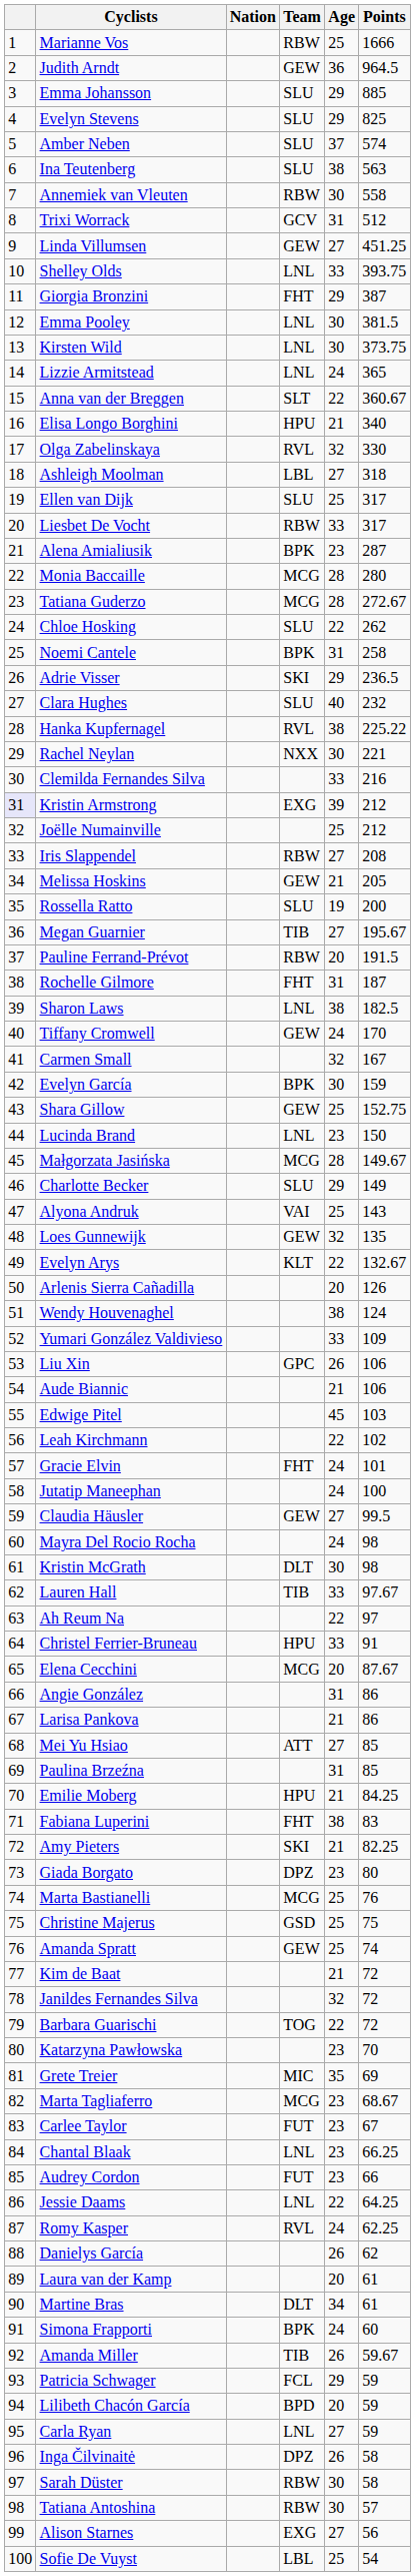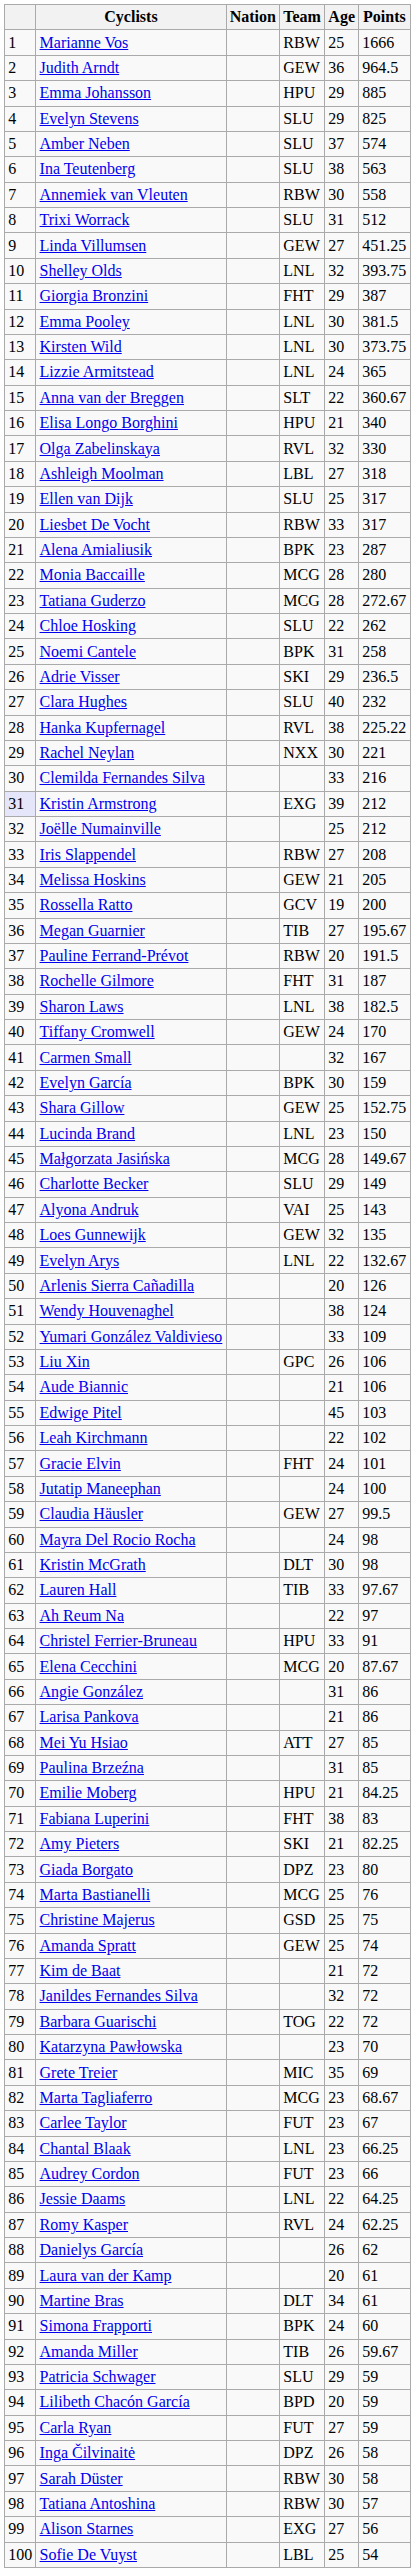 <table class="wikitable sortable">
 <tr style=background:#ccccff;>
 <th></th>
 <th>Cyclists</th>
 <th>Nation</th>
 <th>Team</th>
 <th>Age</th>
 <th>Points</th>
 </tr>
 <tr>
 <td>1</td>
 <td><a href='#'>Marianne Vos</a></td>
 <td></td>
 <td>RBW</td>
 <td>25</td>
 <td>1666</td>
 </tr>
 <tr>
 <td>2</td>
 <td><a href='#'>Judith Arndt</a></td>
 <td></td>
 <td>GEW</td>
 <td>36</td>
 <td>964.5</td>
 </tr>
 <tr>
 <td>3</td>
 <td><a href='#'>Emma Johansson</a></td>
 <td></td>
-<td>SLU</td>
+<td>HPU</td>
 <td>29</td>
 <td>885</td>
 </tr>
 <tr>
 <td>4</td>
 <td><a href='#'>Evelyn Stevens</a></td>
 <td></td>
 <td>SLU</td>
 <td>29</td>
 <td>825</td>
 </tr>
 <tr>
 <td>5</td>
 <td><a href='#'>Amber Neben</a></td>
 <td></td>
 <td>SLU</td>
 <td>37</td>
 <td>574</td>
 </tr>
 <tr>
 <td>6</td>
 <td><a href='#'>Ina Teutenberg</a></td>
 <td></td>
 <td>SLU</td>
 <td>38</td>
 <td>563</td>
 </tr>
 <tr>
 <td>7</td>
 <td><a href='#'>Annemiek van Vleuten</a></td>
 <td></td>
 <td>RBW</td>
 <td>30</td>
 <td>558</td>
 </tr>
 <tr>
 <td>8</td>
 <td><a href='#'>Trixi Worrack</a></td>
 <td></td>
-<td>GCV</td>
+<td>SLU</td>
 <td>31</td>
 <td>512</td>
 </tr>
 <tr>
 <td>9</td>
 <td><a href='#'>Linda Villumsen</a></td>
 <td></td>
 <td>GEW</td>
 <td>27</td>
 <td>451.25</td>
 </tr>
 <tr>
 <td>10</td>
 <td><a href='#'>Shelley Olds</a></td>
 <td></td>
 <td>LNL</td>
-<td>33</td>
+<td>32</td>
 <td>393.75</td>
 </tr>
 <tr>
 <td>11</td>
 <td><a href='#'>Giorgia Bronzini</a></td>
 <td></td>
 <td>FHT</td>
 <td>29</td>
 <td>387</td>
 </tr>
 <tr>
 <td>12</td>
 <td><a href='#'>Emma Pooley</a></td>
 <td></td>
 <td>LNL</td>
 <td>30</td>
 <td>381.5</td>
 </tr>
 <tr>
 <td>13</td>
 <td><a href='#'>Kirsten Wild</a></td>
 <td></td>
 <td>LNL</td>
 <td>30</td>
 <td>373.75</td>
 </tr>
 <tr>
 <td>14</td>
 <td><a href='#'>Lizzie Armitstead</a></td>
 <td></td>
 <td>LNL</td>
 <td>24</td>
 <td>365</td>
 </tr>
 <tr>
 <td>15</td>
 <td><a href='#'>Anna van der Breggen</a></td>
 <td></td>
 <td>SLT</td>
 <td>22</td>
 <td>360.67</td>
 </tr>
 <tr>
 <td>16</td>
 <td><a href='#'>Elisa Longo Borghini</a></td>
 <td></td>
 <td>HPU</td>
 <td>21</td>
 <td>340</td>
 </tr>
 <tr>
 <td>17</td>
 <td><a href='#'>Olga Zabelinskaya</a></td>
 <td></td>
 <td>RVL</td>
 <td>32</td>
 <td>330</td>
 </tr>
 <tr>
 <td>18</td>
 <td><a href='#'>Ashleigh Moolman</a></td>
 <td></td>
 <td>LBL</td>
 <td>27</td>
 <td>318</td>
 </tr>
 <tr>
 <td>19</td>
 <td><a href='#'>Ellen van Dijk</a></td>
 <td></td>
 <td>SLU</td>
 <td>25</td>
 <td>317</td>
 </tr>
 <tr>
 <td>20</td>
 <td><a href='#'>Liesbet De Vocht</a></td>
 <td></td>
 <td>RBW</td>
 <td>33</td>
 <td>317</td>
 </tr>
 <tr>
 <td>21</td>
 <td><a href='#'>Alena Amialiusik</a></td>
 <td></td>
 <td>BPK</td>
 <td>23</td>
 <td>287</td>
 </tr>
 <tr>
 <td>22</td>
 <td><a href='#'>Monia Baccaille</a></td>
 <td></td>
 <td>MCG</td>
 <td>28</td>
 <td>280</td>
 </tr>
 <tr>
 <td>23</td>
 <td><a href='#'>Tatiana Guderzo</a></td>
 <td></td>
 <td>MCG</td>
 <td>28</td>
 <td>272.67</td>
 </tr>
 <tr>
 <td>24</td>
 <td><a href='#'>Chloe Hosking</a></td>
 <td></td>
 <td>SLU</td>
 <td>22</td>
 <td>262</td>
 </tr>
 <tr>
 <td>25</td>
 <td><a href='#'>Noemi Cantele</a></td>
 <td></td>
 <td>BPK</td>
 <td>31</td>
 <td>258</td>
 </tr>
 <tr>
 <td>26</td>
 <td><a href='#'>Adrie Visser</a></td>
 <td></td>
 <td>SKI</td>
 <td>29</td>
 <td>236.5</td>
 </tr>
 <tr>
 <td>27</td>
 <td><a href='#'>Clara Hughes</a></td>
 <td></td>
 <td>SLU</td>
 <td>40</td>
 <td>232</td>
 </tr>
 <tr>
 <td>28</td>
 <td><a href='#'>Hanka Kupfernagel</a></td>
 <td></td>
 <td>RVL</td>
 <td>38</td>
 <td>225.22</td>
 </tr>
 <tr>
 <td>29</td>
 <td><a href='#'>Rachel Neylan</a></td>
 <td></td>
 <td>NXX</td>
 <td>30</td>
 <td>221</td>
 </tr>
 <tr>
 <td>30</td>
 <td><a href='#'>Clemilda Fernandes Silva</a></td>
 <td></td>
 <td></td>
 <td>33</td>
 <td>216</td>
 </tr>
 <tr>
 <td style="background: lavender;">31</td>
 <td><a href='#'>Kristin Armstrong</a></td>
 <td></td>
 <td>EXG</td>
 <td>39</td>
 <td>212</td>
 </tr>
 <tr>
 <td>32</td>
 <td><a href='#'>Joëlle Numainville</a></td>
 <td></td>
 <td></td>
 <td>25</td>
 <td>212</td>
 </tr>
 <tr>
 <td>33</td>
 <td><a href='#'>Iris Slappendel</a></td>
 <td></td>
 <td>RBW</td>
 <td>27</td>
 <td>208</td>
 </tr>
 <tr>
 <td>34</td>
 <td><a href='#'>Melissa Hoskins</a></td>
 <td></td>
 <td>GEW</td>
 <td>21</td>
 <td>205</td>
 </tr>
 <tr>
 <td>35</td>
 <td><a href='#'>Rossella Ratto</a></td>
 <td></td>
-<td>SLU</td>
+<td>GCV</td>
 <td>19</td>
 <td>200</td>
 </tr>
 <tr>
 <td>36</td>
 <td><a href='#'>Megan Guarnier</a></td>
 <td></td>
 <td>TIB</td>
 <td>27</td>
 <td>195.67</td>
 </tr>
 <tr>
 <td>37</td>
 <td><a href='#'>Pauline Ferrand-Prévot</a></td>
 <td></td>
 <td>RBW</td>
 <td>20</td>
 <td>191.5</td>
 </tr>
 <tr>
 <td>38</td>
 <td><a href='#'>Rochelle Gilmore</a></td>
 <td></td>
 <td>FHT</td>
 <td>31</td>
 <td>187</td>
 </tr>
 <tr>
 <td>39</td>
 <td><a href='#'>Sharon Laws</a></td>
 <td></td>
 <td>LNL</td>
 <td>38</td>
 <td>182.5</td>
 </tr>
 <tr>
 <td>40</td>
 <td><a href='#'>Tiffany Cromwell</a></td>
 <td></td>
 <td>GEW</td>
 <td>24</td>
 <td>170</td>
 </tr>
 <tr>
 <td>41</td>
 <td><a href='#'>Carmen Small</a></td>
 <td></td>
 <td></td>
 <td>32</td>
 <td>167</td>
 </tr>
 <tr>
 <td>42</td>
 <td><a href='#'>Evelyn García</a></td>
 <td></td>
 <td>BPK</td>
 <td>30</td>
 <td>159</td>
 </tr>
 <tr>
 <td>43</td>
 <td><a href='#'>Shara Gillow</a></td>
 <td></td>
 <td>GEW</td>
 <td>25</td>
 <td>152.75</td>
 </tr>
 <tr>
 <td>44</td>
 <td><a href='#'>Lucinda Brand</a></td>
 <td></td>
 <td>LNL</td>
 <td>23</td>
 <td>150</td>
 </tr>
 <tr>
 <td>45</td>
 <td><a href='#'>Małgorzata Jasińska</a></td>
 <td></td>
 <td>MCG</td>
 <td>28</td>
 <td>149.67</td>
 </tr>
 <tr>
 <td>46</td>
 <td><a href='#'>Charlotte Becker</a></td>
 <td></td>
 <td>SLU</td>
 <td>29</td>
 <td>149</td>
 </tr>
 <tr>
 <td>47</td>
 <td><a href='#'>Alyona Andruk</a></td>
 <td></td>
 <td>VAI</td>
 <td>25</td>
 <td>143</td>
 </tr>
 <tr>
 <td>48</td>
 <td><a href='#'>Loes Gunnewijk</a></td>
 <td></td>
 <td>GEW</td>
 <td>32</td>
 <td>135</td>
 </tr>
 <tr>
 <td>49</td>
 <td><a href='#'>Evelyn Arys</a></td>
 <td></td>
-<td>KLT</td>
+<td>LNL</td>
 <td>22</td>
 <td>132.67</td>
 </tr>
 <tr>
 <td>50</td>
 <td><a href='#'>Arlenis Sierra Cañadilla</a></td>
 <td></td>
 <td></td>
 <td>20</td>
 <td>126</td>
 </tr>
 <tr>
 <td>51</td>
 <td><a href='#'>Wendy Houvenaghel</a></td>
 <td></td>
 <td></td>
 <td>38</td>
 <td>124</td>
 </tr>
 <tr>
 <td>52</td>
 <td><a href='#'>Yumari González Valdivieso</a></td>
 <td></td>
 <td></td>
 <td>33</td>
 <td>109</td>
 </tr>
 <tr>
 <td>53</td>
 <td><a href='#'>Liu Xin</a></td>
 <td></td>
 <td>GPC</td>
 <td>26</td>
 <td>106</td>
 </tr>
 <tr>
 <td>54</td>
 <td><a href='#'>Aude Biannic</a></td>
 <td></td>
 <td></td>
 <td>21</td>
 <td>106</td>
 </tr>
 <tr>
 <td>55</td>
 <td><a href='#'>Edwige Pitel</a></td>
 <td></td>
 <td></td>
 <td>45</td>
 <td>103</td>
 </tr>
 <tr>
 <td>56</td>
 <td><a href='#'>Leah Kirchmann</a></td>
 <td></td>
 <td></td>
 <td>22</td>
 <td>102</td>
 </tr>
 <tr>
 <td>57</td>
 <td><a href='#'>Gracie Elvin</a></td>
 <td></td>
 <td>FHT</td>
 <td>24</td>
 <td>101</td>
 </tr>
 <tr>
 <td>58</td>
 <td><a href='#'>Jutatip Maneephan</a></td>
 <td></td>
 <td></td>
 <td>24</td>
 <td>100</td>
 </tr>
 <tr>
 <td>59</td>
 <td><a href='#'>Claudia Häusler</a></td>
 <td></td>
 <td>GEW</td>
 <td>27</td>
 <td>99.5</td>
 </tr>
 <tr>
 <td>60</td>
 <td><a href='#'>Mayra Del Rocio Rocha</a></td>
 <td></td>
 <td></td>
 <td>24</td>
 <td>98</td>
 </tr>
 <tr>
 <td>61</td>
 <td><a href='#'>Kristin McGrath</a></td>
 <td></td>
 <td>DLT</td>
 <td>30</td>
 <td>98</td>
 </tr>
 <tr>
 <td>62</td>
 <td><a href='#'>Lauren Hall</a></td>
 <td></td>
 <td>TIB</td>
 <td>33</td>
 <td>97.67</td>
 </tr>
 <tr>
 <td>63</td>
 <td><a href='#'>Ah Reum Na</a></td>
 <td></td>
 <td></td>
 <td>22</td>
 <td>97</td>
 </tr>
 <tr>
 <td>64</td>
 <td><a href='#'>Christel Ferrier-Bruneau</a></td>
 <td></td>
 <td>HPU</td>
 <td>33</td>
 <td>91</td>
 </tr>
 <tr>
 <td>65</td>
 <td><a href='#'>Elena Cecchini</a></td>
 <td></td>
 <td>MCG</td>
 <td>20</td>
 <td>87.67</td>
 </tr>
 <tr>
 <td>66</td>
 <td><a href='#'>Angie González</a></td>
 <td></td>
 <td></td>
 <td>31</td>
 <td>86</td>
 </tr>
 <tr>
 <td>67</td>
 <td><a href='#'>Larisa Pankova</a></td>
 <td></td>
 <td></td>
 <td>21</td>
 <td>86</td>
 </tr>
 <tr>
 <td>68</td>
 <td><a href='#'>Mei Yu Hsiao</a></td>
 <td></td>
 <td>ATT</td>
 <td>27</td>
 <td>85</td>
 </tr>
 <tr>
 <td>69</td>
 <td><a href='#'>Paulina Brzeźna</a></td>
 <td></td>
 <td></td>
 <td>31</td>
 <td>85</td>
 </tr>
 <tr>
 <td>70</td>
 <td><a href='#'>Emilie Moberg</a></td>
 <td></td>
 <td>HPU</td>
 <td>21</td>
 <td>84.25</td>
 </tr>
 <tr>
 <td>71</td>
 <td><a href='#'>Fabiana Luperini</a></td>
 <td></td>
 <td>FHT</td>
 <td>38</td>
 <td>83</td>
 </tr>
 <tr>
 <td>72</td>
 <td><a href='#'>Amy Pieters</a></td>
 <td></td>
 <td>SKI</td>
 <td>21</td>
 <td>82.25</td>
 </tr>
 <tr>
 <td>73</td>
 <td><a href='#'>Giada Borgato</a></td>
 <td></td>
 <td>DPZ</td>
 <td>23</td>
 <td>80</td>
 </tr>
 <tr>
 <td>74</td>
 <td><a href='#'>Marta Bastianelli</a></td>
 <td></td>
 <td>MCG</td>
 <td>25</td>
 <td>76</td>
 </tr>
 <tr>
 <td>75</td>
 <td><a href='#'>Christine Majerus</a></td>
 <td></td>
 <td>GSD</td>
 <td>25</td>
 <td>75</td>
 </tr>
 <tr>
 <td>76</td>
 <td><a href='#'>Amanda Spratt</a></td>
 <td></td>
 <td>GEW</td>
 <td>25</td>
 <td>74</td>
 </tr>
 <tr>
 <td>77</td>
 <td><a href='#'>Kim de Baat</a></td>
 <td></td>
 <td></td>
 <td>21</td>
 <td>72</td>
 </tr>
 <tr>
 <td>78</td>
 <td><a href='#'>Janildes Fernandes Silva</a></td>
 <td></td>
 <td></td>
 <td>32</td>
 <td>72</td>
 </tr>
 <tr>
 <td>79</td>
 <td><a href='#'>Barbara Guarischi</a></td>
 <td></td>
 <td>TOG</td>
 <td>22</td>
 <td>72</td>
 </tr>
 <tr>
 <td>80</td>
 <td><a href='#'>Katarzyna Pawłowska</a></td>
 <td></td>
 <td></td>
 <td>23</td>
 <td>70</td>
 </tr>
 <tr>
 <td>81</td>
 <td><a href='#'>Grete Treier</a></td>
 <td></td>
 <td>MIC</td>
 <td>35</td>
 <td>69</td>
 </tr>
 <tr>
 <td>82</td>
 <td><a href='#'>Marta Tagliaferro</a></td>
 <td></td>
 <td>MCG</td>
 <td>23</td>
 <td>68.67</td>
 </tr>
 <tr>
 <td>83</td>
 <td><a href='#'>Carlee Taylor</a></td>
 <td></td>
 <td>FUT</td>
 <td>23</td>
 <td>67</td>
 </tr>
 <tr>
 <td>84</td>
 <td><a href='#'>Chantal Blaak</a></td>
 <td></td>
 <td>LNL</td>
 <td>23</td>
 <td>66.25</td>
 </tr>
 <tr>
 <td>85</td>
 <td><a href='#'>Audrey Cordon</a></td>
 <td></td>
 <td>FUT</td>
 <td>23</td>
 <td>66</td>
 </tr>
 <tr>
 <td>86</td>
 <td><a href='#'>Jessie Daams</a></td>
 <td></td>
 <td>LNL</td>
 <td>22</td>
 <td>64.25</td>
 </tr>
 <tr>
 <td>87</td>
 <td><a href='#'>Romy Kasper</a></td>
 <td></td>
 <td>RVL</td>
 <td>24</td>
 <td>62.25</td>
 </tr>
 <tr>
 <td>88</td>
 <td><a href='#'>Danielys García</a></td>
 <td></td>
 <td></td>
 <td>26</td>
 <td>62</td>
 </tr>
 <tr>
 <td>89</td>
 <td><a href='#'>Laura van der Kamp</a></td>
 <td></td>
 <td></td>
 <td>20</td>
 <td>61</td>
 </tr>
 <tr>
 <td>90</td>
 <td><a href='#'>Martine Bras</a></td>
 <td></td>
 <td>DLT</td>
 <td>34</td>
 <td>61</td>
 </tr>
 <tr>
 <td>91</td>
 <td><a href='#'>Simona Frapporti</a></td>
 <td></td>
 <td>BPK</td>
 <td>24</td>
 <td>60</td>
 </tr>
 <tr>
 <td>92</td>
 <td><a href='#'>Amanda Miller</a></td>
 <td></td>
 <td>TIB</td>
 <td>26</td>
 <td>59.67</td>
 </tr>
 <tr>
 <td>93</td>
 <td><a href='#'>Patricia Schwager</a></td>
 <td></td>
-<td>FCL</td>
+<td>SLU</td>
 <td>29</td>
 <td>59</td>
 </tr>
 <tr>
 <td>94</td>
 <td><a href='#'>Lilibeth Chacón García</a></td>
 <td></td>
 <td>BPD</td>
 <td>20</td>
 <td>59</td>
 </tr>
 <tr>
 <td>95</td>
 <td><a href='#'>Carla Ryan</a></td>
 <td></td>
-<td>LNL</td>
+<td>FUT</td>
 <td>27</td>
 <td>59</td>
 </tr>
 <tr>
 <td>96</td>
 <td><a href='#'>Inga Čilvinaitė</a></td>
 <td></td>
 <td>DPZ</td>
 <td>26</td>
 <td>58</td>
 </tr>
 <tr>
 <td>97</td>
 <td><a href='#'>Sarah Düster</a></td>
 <td></td>
 <td>RBW</td>
 <td>30</td>
 <td>58</td>
 </tr>
 <tr>
 <td>98</td>
 <td><a href='#'>Tatiana Antoshina</a></td>
 <td></td>
 <td>RBW</td>
 <td>30</td>
 <td>57</td>
 </tr>
 <tr>
 <td>99</td>
 <td><a href='#'>Alison Starnes</a></td>
 <td></td>
 <td>EXG</td>
 <td>27</td>
 <td>56</td>
 </tr>
 <tr>
 <td>100</td>
 <td><a href='#'>Sofie De Vuyst</a></td>
 <td></td>
 <td>LBL</td>
 <td>25</td>
 <td>54</td>
 </tr>
 </table>
